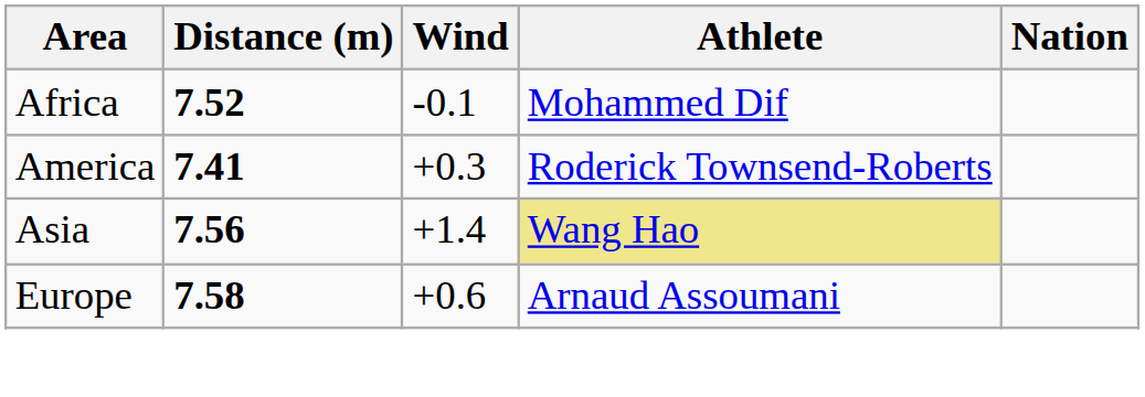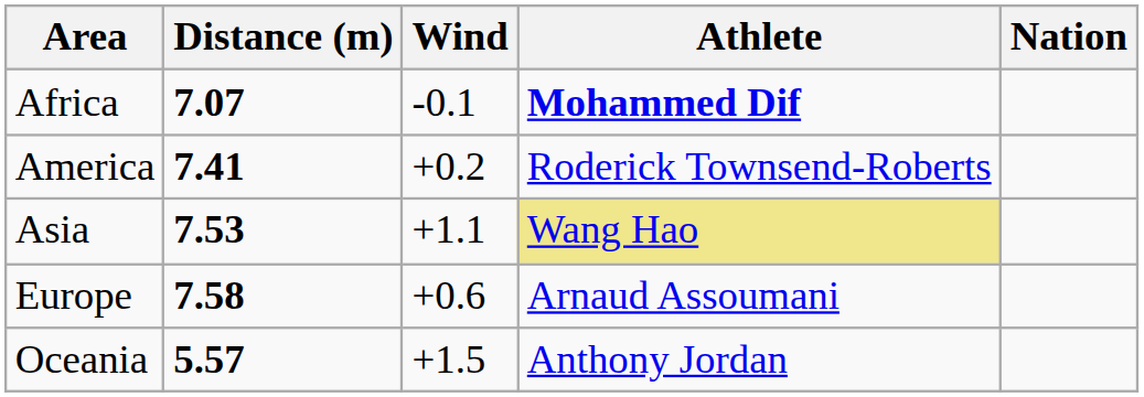 <table class="wikitable">
 <tr>
 <th>Area</th>
 <th>Distance (m)</th>
 <th>Wind</th>
 <th>Athlete</th>
 <th>Nation</th>
 </tr>
 <tr>
 <td>Africa</td>
-<td><strong>7.52</strong></td>
+<td><strong>7.07</strong></td>
 <td>-0.1</td>
-<td><a href='#'>Mohammed Dif</a></td>
+<td><strong><a href='#'>Mohammed Dif</a></strong></td>
 <td></td>
 </tr>
 <tr>
 <td>America</td>
 <td><strong>7.41</strong> </td>
-<td>+0.3</td>
+<td>+0.2</td>
 <td><a href='#'>Roderick Townsend-Roberts</a></td>
 <td></td>
 </tr>
 <tr>
 <td>Asia</td>
-<td><strong>7.56</strong></td>
-<td>+1.4</td>
+<td><strong>7.53</strong></td>
+<td>+1.1</td>
 <td style="background: khaki;"><a href='#'>Wang Hao</a></td>
 <td></td>
 </tr>
 <tr>
 <td>Europe</td>
 <td><strong>7.58</strong> </td>
 <td>+0.6</td>
 <td><a href='#'>Arnaud Assoumani</a></td>
 <td></td>
 </tr>
+<tr>
+<td>Oceania</td>
+<td><strong>5.57</strong></td>
+<td>+1.5</td>
+<td><a href='#'>Anthony Jordan</a></td>
+<td></td>
+</tr>
 </table>
